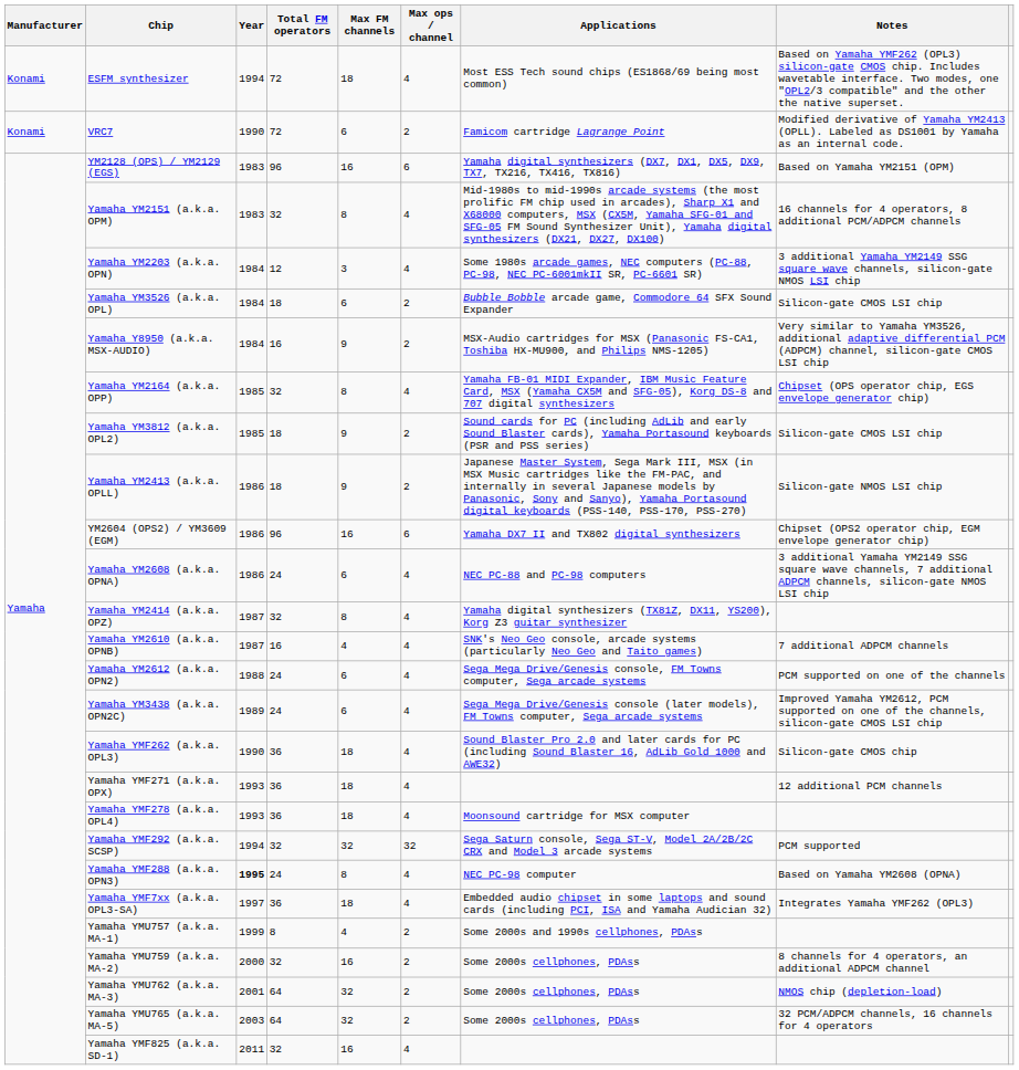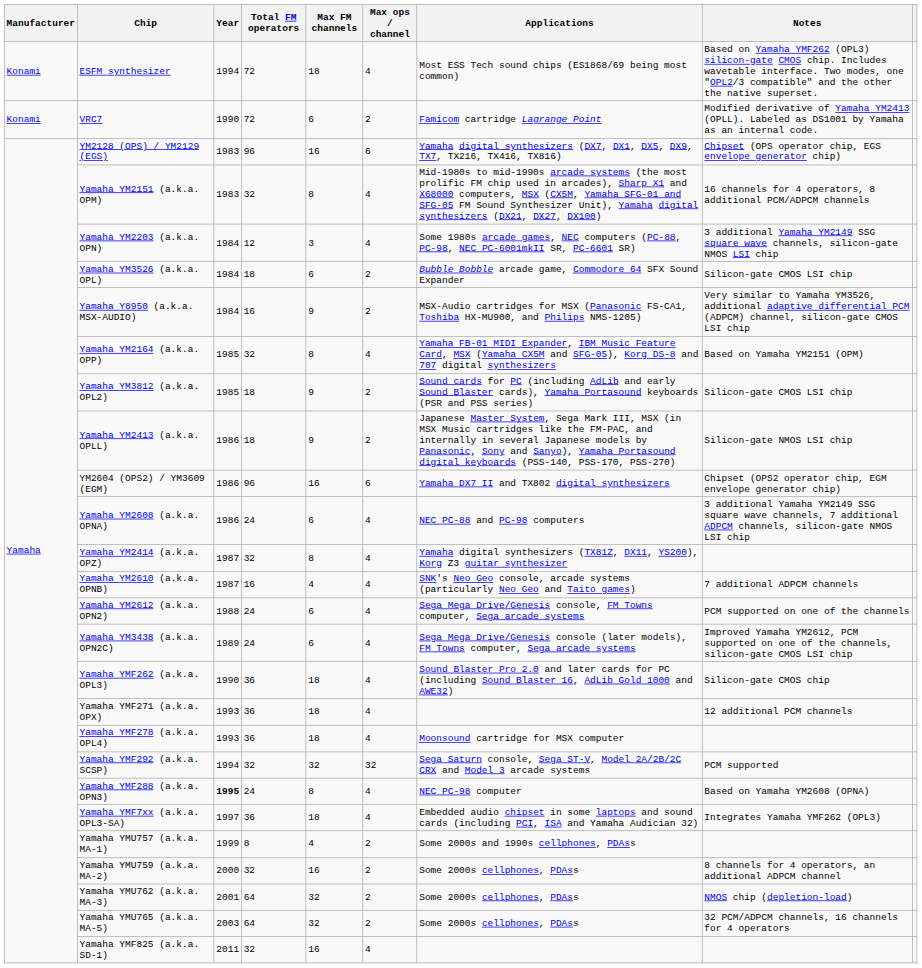 <table class="wikitable sortable">
 <tr>
 <th>Manufacturer</th>
 <th style="width:15%">Chip</th>
 <th>Year</th>
 <th>Total <a href='#'>FM</a> operators</th>
 <th>Max FM channels</th>
 <th>Max ops / channel</th>
 <th>Applications</th>
 <th>Notes</th>
 <th class="unsortable"></th>
 </tr>
 <tr>
 <td><a href='#'>Konami</a></td>
 <td><a href='#'>ESFM synthesizer</a></td>
 <td>1994</td>
 <td>72</td>
 <td>18</td>
 <td>4</td>
 <td>Most ESS Tech sound chips (ES1868/69 being most common)</td>
 <td>Based on <a href='#'>Yamaha YMF262</a> (OPL3) <a href='#'>silicon-gate</a> <a href='#'>CMOS</a> chip. Includes wavetable interface. Two modes, one "<a href='#'>OPL2</a>/3 compatible" and the other the native superset.</td>
 <td></td>
 </tr>
 <tr>
 <td><a href='#'>Konami</a></td>
 <td><a href='#'>VRC7</a></td>
 <td>1990</td>
 <td>72</td>
 <td>6</td>
 <td>2</td>
 <td><a href='#'>Famicom</a> cartridge <em><a href='#'>Lagrange Point</a></em></td>
 <td>Modified derivative of <a href='#'>Yamaha YM2413</a> (OPLL). Labeled as DS1001 by Yamaha as an internal code.</td>
 <td></td>
 </tr>
 <tr>
 <td rowspan="27"><a href='#'>Yamaha</a></td>
 <td><a href='#'>YM2128 (OPS) / YM2129 (EGS)</a></td>
 <td>1983</td>
 <td>96</td>
 <td>16</td>
 <td>6</td>
 <td><a href='#'>Yamaha</a> <a href='#'>digital synthesizers</a> (<a href='#'>DX7</a>, <a href='#'>DX1</a>, <a href='#'>DX5</a>, <a href='#'>DX9</a>, <a href='#'>TX7</a>, TX216, TX416, TX816)</td>
-<td>Based on Yamaha YM2151 (OPM)</td>
+<td><a href='#'>Chipset</a> (OPS operator chip, EGS <a href='#'>envelope generator</a> chip)</td>
 <td></td>
 </tr>
 <tr>
 <td><a href='#'>Yamaha YM2151</a> (a.k.a. OPM)</td>
 <td>1983</td>
 <td>32</td>
 <td>8</td>
 <td>4</td>
 <td>Mid-1980s to mid-1990s <a href='#'>arcade systems</a> (the most prolific FM chip used in arcades), <a href='#'>Sharp X1</a> and <a href='#'>X68000</a> computers, <a href='#'>MSX</a> (<a href='#'>CX5M</a>, <a href='#'>Yamaha SFG-01 and SFG-05</a> FM Sound Synthesizer Unit), <a href='#'>Yamaha</a> <a href='#'>digital synthesizers</a> (<a href='#'>DX21</a>, <a href='#'>DX27</a>, <a href='#'>DX100</a>)</td>
 <td>16 channels for 4 operators, 8 additional PCM/ADPCM channels</td>
 <td></td>
 </tr>
 <tr>
 <td><a href='#'>Yamaha YM2203</a> (a.k.a. OPN)</td>
 <td>1984</td>
 <td>12</td>
 <td>3</td>
 <td>4</td>
 <td>Some 1980s <a href='#'>arcade games</a>, <a href='#'>NEC</a> computers (<a href='#'>PC-88</a>, <a href='#'>PC-98</a>, <a href='#'>NEC PC-6001mkII</a> SR, <a href='#'>PC-6601</a> SR)</td>
 <td>3 additional <a href='#'>Yamaha YM2149</a> SSG <a href='#'>square wave</a> channels, silicon-gate NMOS <a href='#'>LSI</a> chip</td>
 <td></td>
 </tr>
 <tr>
 <td><a href='#'>Yamaha YM3526</a> (a.k.a. OPL)</td>
 <td>1984</td>
 <td>18</td>
 <td>6</td>
 <td>2</td>
 <td><em><a href='#'>Bubble Bobble</a></em> arcade game, <a href='#'>Commodore 64</a> SFX Sound Expander</td>
 <td>Silicon-gate CMOS LSI chip</td>
 <td></td>
 </tr>
 <tr>
 <td><a href='#'>Yamaha Y8950</a> (a.k.a. MSX-AUDIO)</td>
 <td>1984</td>
 <td>16</td>
 <td>9</td>
 <td>2</td>
 <td>MSX-Audio cartridges for MSX (<a href='#'>Panasonic</a> FS-CA1, <a href='#'>Toshiba</a> HX-MU900, and <a href='#'>Philips</a> NMS-1205)</td>
 <td>Very similar to Yamaha YM3526, additional <a href='#'>adaptive differential PCM</a> (ADPCM) channel, silicon-gate CMOS LSI chip</td>
 <td></td>
 </tr>
 <tr>
 <td><a href='#'>Yamaha YM2164</a> (a.k.a. OPP)</td>
 <td>1985</td>
 <td>32</td>
 <td>8</td>
 <td>4</td>
 <td><a href='#'>Yamaha FB-01 MIDI Expander</a>, <a href='#'>IBM Music Feature Card</a>, <a href='#'>MSX</a> (<a href='#'>Yamaha CX5M</a> and <a href='#'>SFG-05</a>), <a href='#'>Korg DS-8</a> and <a href='#'>707</a> digital <a href='#'>synthesizers</a></td>
-<td><a href='#'>Chipset</a> (OPS operator chip, EGS <a href='#'>envelope generator</a> chip)</td>
+<td>Based on Yamaha YM2151 (OPM)</td>
 <td></td>
 </tr>
 <tr>
 <td><a href='#'>Yamaha YM3812</a> (a.k.a. OPL2)</td>
 <td>1985</td>
 <td>18</td>
 <td>9</td>
 <td>2</td>
 <td><a href='#'>Sound cards</a> for <a href='#'>PC</a> (including <a href='#'>AdLib</a> and early <a href='#'>Sound Blaster</a> cards), <a href='#'>Yamaha Portasound</a> keyboards (PSR and PSS series)</td>
 <td>Silicon-gate CMOS LSI chip</td>
 <td></td>
 </tr>
 <tr>
 <td><a href='#'>Yamaha YM2413</a> (a.k.a. OPLL)</td>
 <td>1986</td>
 <td>18</td>
 <td>9</td>
 <td>2</td>
 <td>Japanese <a href='#'>Master System</a>, Sega Mark III, MSX (in MSX Music cartridges like the FM-PAC, and internally in several Japanese models by <a href='#'>Panasonic</a>, <a href='#'>Sony</a> and <a href='#'>Sanyo</a>), <a href='#'>Yamaha Portasound</a> <a href='#'>digital keyboards</a> (PSS-140, PSS-170, PSS-270)</td>
 <td>Silicon-gate NMOS LSI chip</td>
 <td></td>
 </tr>
 <tr>
 <td>YM2604 (OPS2) / YM3609 (EGM)</td>
 <td>1986</td>
 <td>96</td>
 <td>16</td>
 <td>6</td>
 <td><a href='#'>Yamaha DX7 II</a> and TX802 <a href='#'>digital synthesizers</a></td>
 <td>Chipset (OPS2 operator chip, EGM envelope generator chip)</td>
 <td></td>
 </tr>
 <tr>
 <td><a href='#'>Yamaha YM2608</a> (a.k.a. OPNA)</td>
 <td>1986</td>
 <td>24</td>
 <td>6</td>
 <td>4</td>
 <td><a href='#'>NEC PC-88</a> and <a href='#'>PC-98</a> computers</td>
 <td>3 additional Yamaha YM2149 SSG square wave channels, 7 additional <a href='#'>ADPCM</a> channels, silicon-gate NMOS LSI chip</td>
 <td></td>
 </tr>
 <tr>
 <td><a href='#'>Yamaha YM2414</a> (a.k.a. OPZ)</td>
 <td>1987</td>
 <td>32</td>
 <td>8</td>
 <td>4</td>
 <td><a href='#'>Yamaha</a> digital synthesizers (<a href='#'>TX81Z</a>, <a href='#'>DX11</a>, <a href='#'>YS200</a>), <a href='#'>Korg</a> Z3 <a href='#'>guitar synthesizer</a></td>
 <td></td>
 <td></td>
 </tr>
 <tr>
 <td><a href='#'>Yamaha YM2610</a> (a.k.a. OPNB)</td>
 <td>1987</td>
 <td>16</td>
 <td>4</td>
 <td>4</td>
 <td><a href='#'>SNK</a>'s <a href='#'>Neo Geo</a> console, arcade systems (particularly <a href='#'>Neo Geo</a> and <a href='#'>Taito games</a>)</td>
 <td>7 additional ADPCM channels</td>
 <td></td>
 </tr>
 <tr>
 <td><a href='#'>Yamaha YM2612</a> (a.k.a. OPN2)</td>
 <td>1988</td>
 <td>24</td>
 <td>6</td>
 <td>4</td>
 <td><a href='#'>Sega Mega Drive/Genesis</a> console, <a href='#'>FM Towns</a> computer, <a href='#'>Sega arcade systems</a></td>
 <td>PCM supported on one of the channels</td>
 <td></td>
 </tr>
 <tr>
 <td><a href='#'>Yamaha YM3438</a> (a.k.a. OPN2C)</td>
 <td>1989</td>
 <td>24</td>
 <td>6</td>
 <td>4</td>
 <td><a href='#'>Sega Mega Drive/Genesis</a> console (later models), <a href='#'>FM Towns</a> computer, <a href='#'>Sega arcade systems</a></td>
 <td>Improved Yamaha YM2612, PCM supported on one of the channels, silicon-gate CMOS LSI chip</td>
 <td></td>
 </tr>
 <tr>
 <td><a href='#'>Yamaha YMF262</a> (a.k.a. OPL3)</td>
 <td>1990</td>
 <td>36</td>
 <td>18</td>
 <td>4</td>
 <td><a href='#'>Sound Blaster Pro 2.0</a> and later cards for PC (including <a href='#'>Sound Blaster 16</a>, <a href='#'>AdLib Gold 1000</a> and <a href='#'>AWE32</a>)</td>
 <td>Silicon-gate CMOS chip</td>
 <td></td>
 </tr>
 <tr>
 <td>Yamaha YMF271 (a.k.a. OPX)</td>
 <td>1993</td>
 <td>36</td>
 <td>18</td>
 <td>4</td>
 <td></td>
 <td>12 additional PCM channels</td>
 <td></td>
 </tr>
 <tr>
 <td><a href='#'>Yamaha YMF278</a> (a.k.a. OPL4)</td>
 <td>1993</td>
 <td>36</td>
 <td>18</td>
 <td>4</td>
 <td><a href='#'>Moonsound</a> cartridge for MSX computer</td>
 <td></td>
 <td></td>
 </tr>
 <tr>
 <td><a href='#'>Yamaha YMF292</a> (a.k.a. SCSP)</td>
 <td>1994</td>
 <td>32</td>
 <td>32</td>
 <td>32</td>
 <td><a href='#'>Sega Saturn</a> console, <a href='#'>Sega ST-V</a>, <a href='#'>Model 2A/2B/2C CRX</a> and <a href='#'>Model 3</a> arcade systems</td>
 <td>PCM supported</td>
 <td></td>
 </tr>
 <tr>
 <td><a href='#'>Yamaha YMF288</a> (a.k.a. OPN3)</td>
 <td><strong>1995</strong></td>
 <td>24</td>
 <td>8</td>
 <td>4</td>
 <td><a href='#'>NEC PC-98</a> computer</td>
 <td>Based on Yamaha YM2608 (OPNA)</td>
 <td></td>
 </tr>
 <tr>
 <td><a href='#'>Yamaha YMF7xx</a> (a.k.a. OPL3-SA)</td>
 <td>1997</td>
 <td>36</td>
 <td>18</td>
 <td>4</td>
 <td>Embedded audio <a href='#'>chipset</a> in some <a href='#'>laptops</a> and sound cards (including <a href='#'>PCI</a>, <a href='#'>ISA</a> and Yamaha Audician 32)</td>
 <td>Integrates Yamaha YMF262 (OPL3)</td>
 <td></td>
 </tr>
 <tr>
 <td>Yamaha YMU757 (a.k.a. MA-1)</td>
 <td>1999</td>
 <td>8</td>
 <td>4</td>
 <td>2</td>
 <td>Some 2000s and 1990s <a href='#'>cellphones</a>, <a href='#'>PDAs</a>s</td>
 <td></td>
 <td></td>
 </tr>
 <tr>
 <td>Yamaha YMU759 (a.k.a. MA-2)</td>
 <td>2000</td>
 <td>32</td>
 <td>16</td>
 <td>2</td>
 <td>Some 2000s <a href='#'>cellphones</a>, <a href='#'>PDAs</a>s</td>
 <td>8 channels for 4 operators, an additional ADPCM channel</td>
 <td></td>
 </tr>
 <tr>
 <td>Yamaha YMU762 (a.k.a. MA-3)</td>
 <td>2001</td>
 <td>64</td>
 <td>32</td>
 <td>2</td>
 <td>Some 2000s <a href='#'>cellphones</a>, <a href='#'>PDAs</a>s</td>
 <td><a href='#'>NMOS</a> chip (<a href='#'>depletion-load</a>)</td>
 <td></td>
 </tr>
 <tr>
 <td>Yamaha YMU765 (a.k.a. MA-5)</td>
 <td>2003</td>
 <td>64</td>
 <td>32</td>
 <td>2</td>
 <td>Some 2000s <a href='#'>cellphones</a>, <a href='#'>PDAs</a>s</td>
 <td>32 PCM/ADPCM channels, 16 channels for 4 operators</td>
 <td></td>
 </tr>
 <tr>
 <td>Yamaha YMF825 (a.k.a. SD-1)</td>
 <td>2011</td>
 <td>32</td>
 <td>16</td>
 <td>4</td>
 <td></td>
 <td></td>
 <td></td>
 </tr>
 </table>
